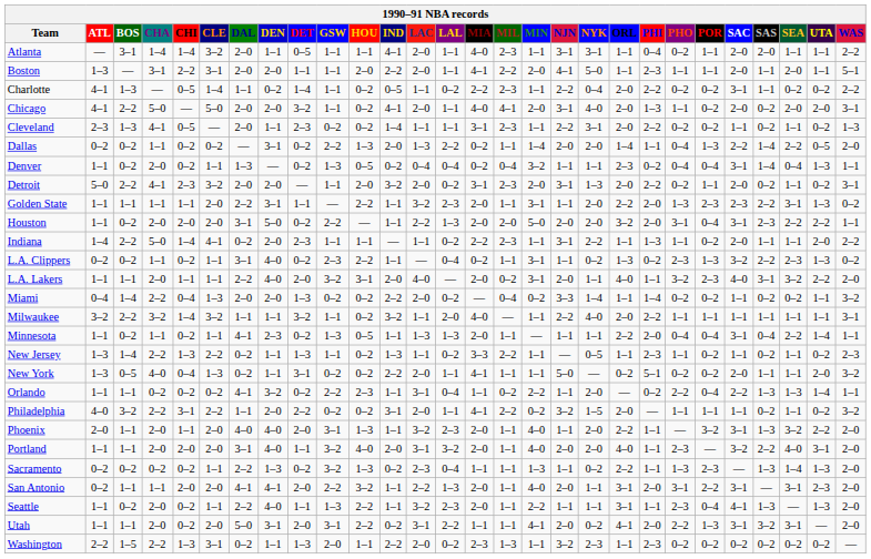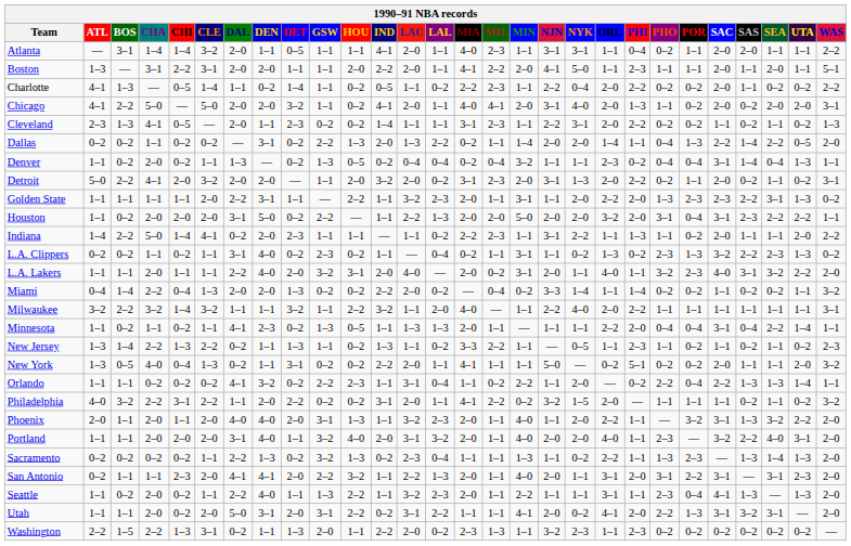 <table class="wikitable" style="font-size:95%; text-align:center;">
 <tr>
 <th colspan=28>1990–91 NBA records</th>
 </tr>
 <tr>
 <th width=100>Team</th>
 <th style="background:#FF0000;color:#FFFFFF;width=35">ATL</th>
 <th style="background:#006400;color:#FFFFFF;width=35">BOS</th>
 <th style="background:#008080;color:#800080;width=35">CHA</th>
 <th style="background:#FF0000;color:#000000;width=35">CHI</th>
 <th style="background:#000080;color:#FF8C00;width=35">CLE</th>
 <th style="background:#008000;color:#00008B;width=35">DAL</th>
 <th style="background:#0000CD;color:#FFD700;width=35">DEN</th>
 <th style="background:#0000FF;color:#FF0000;width=35">DET</th>
 <th style="background:#0000FF;color:#FFD700;width=35">GSW</th>
 <th style="background:#FF0000;color:#FFD700;width=35">HOU</th>
 <th style="background:#000080;color:#FFD700;width=35">IND</th>
 <th style="background:#F9160D;color:#1A2E8B;width=35">LAC</th>
 <th style="background:#800080;color:#FFD700;width=35">LAL</th>
 <th style="background:#000000;color:#8B0000;width=35">MIA</th>
 <th style="background:#006400;color:#B22222;width=35">MIL</th>
 <th style="background:#0000FF;color:#228B22;width=35">MIN</th>
 <th style="background:#DC143C;color:#0000CD;width=35">NJN</th>
 <th style="background:#0000FF;color:#FF8C00;width=35">NYK</th>
 <th style="background:#0000FF;color:#000000;width=35">ORL</th>
 <th style="background:#FF0000;color:#0000FF;width=35">PHI</th>
 <th style="background:#800080;color:#FF4500;width=35">PHO</th>
 <th style="background:#000000;color:#FF0000;width=35">POR</th>
 <th style="background:#0000FF;color:#FFFFFF;width=35">SAC</th>
 <th style="background:#000000;color:#C0C0C0;width=35">SAS</th>
 <th style="background:#005831;color:#FFC322;width=35">SEA</th>
 <th style="background:#36004A;color:#FFFF00;width=35">UTA</th>
 <th style="background:#DC143C;color:#0000CD;width=35">WAS</th>
 </tr>
 <tr>
 <td style="text-align:left;"><a href='#'>Atlanta</a></td>
 <td>—</td>
 <td>3–1</td>
 <td>1–4</td>
 <td>1–4</td>
 <td>3–2</td>
 <td>2–0</td>
 <td>1–1</td>
 <td>0–5</td>
 <td>1–1</td>
 <td>1–1</td>
 <td>4–1</td>
 <td>2–0</td>
 <td>1–1</td>
 <td>4–0</td>
 <td>2–3</td>
 <td>1–1</td>
 <td>3–1</td>
 <td>3–1</td>
 <td>1–1</td>
 <td>0–4</td>
 <td>0–2</td>
 <td>1–1</td>
 <td>2–0</td>
 <td>2–0</td>
 <td>1–1</td>
 <td>1–1</td>
 <td>2–2</td>
 </tr>
 <tr>
 <td style="text-align:left;"><a href='#'>Boston</a></td>
 <td>1–3</td>
 <td>—</td>
 <td>3–1</td>
 <td>2–2</td>
 <td>3–1</td>
 <td>2–0</td>
 <td>2–0</td>
 <td>1–1</td>
 <td>1–1</td>
 <td>2–0</td>
 <td>2–2</td>
 <td>2–0</td>
 <td>1–1</td>
 <td>4–1</td>
 <td>2–2</td>
 <td>2–0</td>
 <td>4–1</td>
 <td>5–0</td>
 <td>1–1</td>
 <td>2–3</td>
 <td>1–1</td>
 <td>1–1</td>
 <td>2–0</td>
 <td>1–1</td>
 <td>2–0</td>
 <td>1–1</td>
 <td>5–1</td>
 </tr>
 <tr>
 <td style="text-align:left;">Charlotte</td>
 <td>4–1</td>
 <td>1–3</td>
 <td>—</td>
 <td>0–5</td>
 <td>1–4</td>
 <td>1–1</td>
 <td>0–2</td>
 <td>1–4</td>
 <td>1–1</td>
 <td>0–2</td>
 <td>0–5</td>
 <td>1–1</td>
 <td>0–2</td>
 <td>2–2</td>
 <td>2–3</td>
 <td>1–1</td>
 <td>2–2</td>
 <td>0–4</td>
 <td>2–0</td>
 <td>2–2</td>
 <td>0–2</td>
 <td>0–2</td>
-<td>3–1</td>
+<td>2–0</td>
 <td>1–1</td>
 <td>0–2</td>
 <td>0–2</td>
 <td>2–2</td>
 </tr>
 <tr>
 <td style="text-align:left;"><a href='#'>Chicago</a></td>
 <td>4–1</td>
 <td>2–2</td>
 <td>5–0</td>
 <td>—</td>
 <td>5–0</td>
 <td>2–0</td>
 <td>2–0</td>
 <td>3–2</td>
 <td>1–1</td>
 <td>0–2</td>
 <td>4–1</td>
 <td>2–0</td>
 <td>1–1</td>
 <td>4–0</td>
 <td>4–1</td>
 <td>2–0</td>
 <td>3–1</td>
 <td>4–0</td>
 <td>2–0</td>
 <td>1–3</td>
 <td>1–1</td>
 <td>0–2</td>
 <td>2–0</td>
 <td>0–2</td>
 <td>2–0</td>
 <td>2–0</td>
 <td>3–1</td>
 </tr>
 <tr>
 <td style="text-align:left;"><a href='#'>Cleveland</a></td>
 <td>2–3</td>
 <td>1–3</td>
 <td>4–1</td>
 <td>0–5</td>
 <td>—</td>
 <td>2–0</td>
 <td>1–1</td>
 <td>2–3</td>
 <td>0–2</td>
 <td>0–2</td>
 <td>1–4</td>
 <td>1–1</td>
 <td>1–1</td>
 <td>3–1</td>
 <td>2–3</td>
 <td>1–1</td>
 <td>2–2</td>
 <td>3–1</td>
 <td>2–0</td>
 <td>2–2</td>
 <td>0–2</td>
 <td>0–2</td>
 <td>1–1</td>
 <td>0–2</td>
 <td>1–1</td>
 <td>0–2</td>
 <td>1–3</td>
 </tr>
 <tr>
 <td style="text-align:left;"><a href='#'>Dallas</a></td>
 <td>0–2</td>
 <td>0–2</td>
 <td>1–1</td>
 <td>0–2</td>
 <td>0–2</td>
 <td>—</td>
 <td>3–1</td>
 <td>0–2</td>
 <td>2–2</td>
 <td>1–3</td>
 <td>2–0</td>
 <td>1–3</td>
 <td>2–2</td>
 <td>0–2</td>
 <td>1–1</td>
 <td>1–4</td>
 <td>2–0</td>
 <td>2–0</td>
 <td>1–4</td>
 <td>1–1</td>
 <td>0–4</td>
 <td>1–3</td>
 <td>2–2</td>
 <td>1–4</td>
 <td>2–2</td>
 <td>0–5</td>
 <td>2–0</td>
 </tr>
 <tr>
 <td style="text-align:left;"><a href='#'>Denver</a></td>
 <td>1–1</td>
 <td>0–2</td>
 <td>2–0</td>
 <td>0–2</td>
 <td>1–1</td>
 <td>1–3</td>
 <td>—</td>
 <td>0–2</td>
 <td>1–3</td>
 <td>0–5</td>
 <td>0–2</td>
 <td>0–4</td>
 <td>0–4</td>
 <td>0–2</td>
 <td>0–4</td>
 <td>3–2</td>
 <td>1–1</td>
 <td>1–1</td>
 <td>2–3</td>
 <td>0–2</td>
 <td>0–4</td>
 <td>0–4</td>
 <td>3–1</td>
 <td>1–4</td>
 <td>0–4</td>
 <td>1–3</td>
 <td>1–1</td>
 </tr>
 <tr>
 <td style="text-align:left;"><a href='#'>Detroit</a></td>
 <td>5–0</td>
 <td>2–2</td>
 <td>4–1</td>
-<td>2–3</td>
+<td>2–0</td>
 <td>3–2</td>
 <td>2–0</td>
 <td>2–0</td>
 <td>—</td>
 <td>1–1</td>
 <td>2–0</td>
 <td>3–2</td>
 <td>2–0</td>
 <td>0–2</td>
 <td>3–1</td>
 <td>2–3</td>
 <td>2–0</td>
 <td>3–1</td>
 <td>1–3</td>
 <td>2–0</td>
 <td>2–2</td>
 <td>0–2</td>
 <td>1–1</td>
 <td>2–0</td>
 <td>0–2</td>
 <td>1–1</td>
 <td>0–2</td>
 <td>3–1</td>
 </tr>
 <tr>
 <td style="text-align:left;"><a href='#'>Golden State</a></td>
 <td>1–1</td>
 <td>1–1</td>
 <td>1–1</td>
 <td>1–1</td>
 <td>2–0</td>
 <td>2–2</td>
 <td>3–1</td>
 <td>1–1</td>
 <td>—</td>
 <td>2–2</td>
 <td>1–1</td>
 <td>3–2</td>
 <td>2–3</td>
 <td>2–0</td>
 <td>1–1</td>
 <td>3–1</td>
 <td>1–1</td>
 <td>2–0</td>
 <td>2–2</td>
 <td>2–0</td>
 <td>1–3</td>
 <td>2–3</td>
 <td>2–3</td>
 <td>2–2</td>
 <td>3–1</td>
 <td>1–3</td>
 <td>0–2</td>
 </tr>
 <tr>
 <td style="text-align:left;"><a href='#'>Houston</a></td>
 <td>1–1</td>
 <td>0–2</td>
 <td>2–0</td>
 <td>2–0</td>
 <td>2–0</td>
 <td>3–1</td>
 <td>5–0</td>
 <td>0–2</td>
 <td>2–2</td>
 <td>—</td>
 <td>1–1</td>
 <td>2–2</td>
 <td>1–3</td>
 <td>2–0</td>
 <td>2–0</td>
 <td>5–0</td>
 <td>2–0</td>
 <td>2–0</td>
 <td>3–2</td>
 <td>2–0</td>
 <td>3–1</td>
 <td>0–4</td>
 <td>3–1</td>
 <td>2–3</td>
 <td>2–2</td>
 <td>2–2</td>
 <td>1–1</td>
 </tr>
 <tr>
 <td style="text-align:left;"><a href='#'>Indiana</a></td>
 <td>1–4</td>
 <td>2–2</td>
 <td>5–0</td>
 <td>1–4</td>
 <td>4–1</td>
 <td>0–2</td>
 <td>2–0</td>
 <td>2–3</td>
 <td>1–1</td>
 <td>1–1</td>
 <td>—</td>
 <td>1–1</td>
 <td>0–2</td>
 <td>2–2</td>
 <td>2–3</td>
 <td>1–1</td>
 <td>3–1</td>
 <td>2–2</td>
 <td>1–1</td>
 <td>1–3</td>
 <td>1–1</td>
 <td>0–2</td>
 <td>2–0</td>
 <td>1–1</td>
 <td>1–1</td>
 <td>2–0</td>
 <td>2–2</td>
 </tr>
 <tr>
 <td style="text-align:left;"><a href='#'>L.A. Clippers</a></td>
 <td>0–2</td>
 <td>0–2</td>
 <td>1–1</td>
 <td>0–2</td>
 <td>1–1</td>
 <td>3–1</td>
 <td>4–0</td>
 <td>0–2</td>
 <td>2–3</td>
-<td>2–2</td>
+<td>0–2</td>
 <td>1–1</td>
 <td>—</td>
 <td>0–4</td>
 <td>0–2</td>
 <td>1–1</td>
 <td>3–1</td>
 <td>1–1</td>
 <td>0–2</td>
 <td>1–3</td>
 <td>0–2</td>
 <td>2–3</td>
 <td>1–3</td>
 <td>3–2</td>
 <td>2–2</td>
 <td>2–3</td>
 <td>1–3</td>
 <td>0–2</td>
 </tr>
 <tr>
 <td style="text-align:left;"><a href='#'>L.A. Lakers</a></td>
 <td>1–1</td>
 <td>1–1</td>
 <td>2–0</td>
 <td>1–1</td>
 <td>1–1</td>
 <td>2–2</td>
 <td>4–0</td>
 <td>2–0</td>
 <td>3–2</td>
 <td>3–1</td>
 <td>2–0</td>
 <td>4–0</td>
 <td>—</td>
 <td>2–0</td>
 <td>0–2</td>
 <td>3–1</td>
 <td>2–0</td>
 <td>1–1</td>
 <td>4–0</td>
 <td>1–1</td>
 <td>3–2</td>
 <td>2–3</td>
 <td>4–0</td>
 <td>3–1</td>
 <td>3–2</td>
 <td>2–2</td>
 <td>2–0</td>
 </tr>
 <tr>
 <td style="text-align:left;"><a href='#'>Miami</a></td>
 <td>0–4</td>
 <td>1–4</td>
 <td>2–2</td>
 <td>0–4</td>
 <td>1–3</td>
 <td>2–0</td>
 <td>2–0</td>
 <td>1–3</td>
 <td>0–2</td>
 <td>0–2</td>
 <td>2–2</td>
 <td>2–0</td>
 <td>0–2</td>
 <td>—</td>
 <td>0–4</td>
 <td>0–2</td>
 <td>3–3</td>
 <td>1–4</td>
 <td>1–1</td>
 <td>1–4</td>
 <td>0–2</td>
 <td>0–2</td>
 <td>1–1</td>
 <td>0–2</td>
 <td>0–2</td>
 <td>1–1</td>
 <td>3–2</td>
 </tr>
 <tr>
 <td style="text-align:left;"><a href='#'>Milwaukee</a></td>
 <td>3–2</td>
 <td>2–2</td>
 <td>3–2</td>
 <td>1–4</td>
 <td>3–2</td>
 <td>1–1</td>
 <td>1–1</td>
 <td>3–2</td>
 <td>1–1</td>
-<td>0–2</td>
+<td>2–2</td>
 <td>3–2</td>
 <td>1–1</td>
 <td>2–0</td>
 <td>4–0</td>
 <td>—</td>
 <td>1–1</td>
 <td>2–2</td>
 <td>4–0</td>
 <td>2–0</td>
 <td>2–2</td>
 <td>1–1</td>
 <td>1–1</td>
 <td>1–1</td>
 <td>1–1</td>
 <td>1–1</td>
 <td>1–1</td>
 <td>3–1</td>
 </tr>
 <tr>
 <td style="text-align:left;"><a href='#'>Minnesota</a></td>
 <td>1–1</td>
 <td>0–2</td>
 <td>1–1</td>
 <td>0–2</td>
 <td>1–1</td>
 <td>4–1</td>
 <td>2–3</td>
 <td>0–2</td>
 <td>1–3</td>
 <td>0–5</td>
 <td>1–1</td>
 <td>1–3</td>
 <td>1–3</td>
 <td>2–0</td>
 <td>1–1</td>
 <td>—</td>
 <td>1–1</td>
 <td>1–1</td>
 <td>2–2</td>
 <td>2–0</td>
 <td>0–4</td>
 <td>0–4</td>
 <td>3–1</td>
 <td>0–4</td>
 <td>2–2</td>
 <td>1–4</td>
 <td>1–1</td>
 </tr>
 <tr>
 <td style="text-align:left;"><a href='#'>New Jersey</a></td>
 <td>1–3</td>
 <td>1–4</td>
 <td>2–2</td>
 <td>1–3</td>
 <td>2–2</td>
 <td>0–2</td>
 <td>1–1</td>
 <td>1–3</td>
 <td>1–1</td>
 <td>0–2</td>
 <td>1–3</td>
 <td>1–1</td>
 <td>0–2</td>
 <td>3–3</td>
 <td>2–2</td>
 <td>1–1</td>
 <td>—</td>
 <td>0–5</td>
 <td>1–1</td>
 <td>2–3</td>
 <td>1–1</td>
 <td>0–2</td>
 <td>1–1</td>
 <td>0–2</td>
 <td>1–1</td>
 <td>0–2</td>
 <td>2–3</td>
 </tr>
 <tr>
 <td style="text-align:left;"><a href='#'>New York</a></td>
 <td>1–3</td>
 <td>0–5</td>
 <td>4–0</td>
 <td>0–4</td>
 <td>1–3</td>
 <td>0–2</td>
 <td>1–1</td>
 <td>3–1</td>
 <td>0–2</td>
 <td>0–2</td>
 <td>2–2</td>
 <td>2–0</td>
 <td>1–1</td>
 <td>4–1</td>
 <td>1–1</td>
 <td>1–1</td>
 <td>5–0</td>
 <td>—</td>
 <td>0–2</td>
 <td>5–1</td>
 <td>0–2</td>
 <td>0–2</td>
 <td>2–0</td>
 <td>1–1</td>
 <td>1–1</td>
 <td>2–0</td>
 <td>3–2</td>
 </tr>
 <tr>
 <td style="text-align:left;"><a href='#'>Orlando</a></td>
 <td>1–1</td>
 <td>1–1</td>
 <td>0–2</td>
 <td>0–2</td>
 <td>0–2</td>
 <td>4–1</td>
 <td>3–2</td>
 <td>0–2</td>
 <td>2–2</td>
 <td>2–3</td>
 <td>1–1</td>
 <td>3–1</td>
 <td>0–4</td>
 <td>1–1</td>
 <td>0–2</td>
 <td>2–2</td>
 <td>1–1</td>
 <td>2–0</td>
 <td>—</td>
 <td>0–2</td>
 <td>2–2</td>
 <td>0–4</td>
 <td>2–2</td>
 <td>1–3</td>
 <td>1–3</td>
 <td>1–4</td>
 <td>1–1</td>
 </tr>
 <tr>
 <td style="text-align:left;"><a href='#'>Philadelphia</a></td>
 <td>4–0</td>
 <td>3–2</td>
 <td>2–2</td>
 <td>3–1</td>
 <td>2–2</td>
 <td>1–1</td>
 <td>2–0</td>
 <td>2–2</td>
 <td>0–2</td>
 <td>0–2</td>
 <td>3–1</td>
 <td>2–0</td>
 <td>1–1</td>
 <td>4–1</td>
 <td>2–2</td>
 <td>0–2</td>
 <td>3–2</td>
 <td>1–5</td>
 <td>2–0</td>
 <td>—</td>
 <td>1–1</td>
 <td>1–1</td>
 <td>1–1</td>
 <td>0–2</td>
 <td>1–1</td>
 <td>0–2</td>
 <td>3–2</td>
 </tr>
 <tr>
 <td style="text-align:left;"><a href='#'>Phoenix</a></td>
 <td>2–0</td>
 <td>1–1</td>
 <td>2–0</td>
 <td>1–1</td>
 <td>2–0</td>
 <td>4–0</td>
 <td>4–0</td>
 <td>2–0</td>
 <td>3–1</td>
 <td>1–3</td>
 <td>1–1</td>
 <td>3–2</td>
 <td>2–3</td>
 <td>2–0</td>
 <td>1–1</td>
 <td>4–0</td>
 <td>1–1</td>
 <td>2–0</td>
 <td>2–2</td>
 <td>1–1</td>
 <td>—</td>
 <td>3–2</td>
 <td>3–1</td>
 <td>1–3</td>
 <td>3–2</td>
 <td>2–2</td>
 <td>2–0</td>
 </tr>
 <tr>
 <td style="text-align:left;"><a href='#'>Portland</a></td>
 <td>1–1</td>
 <td>1–1</td>
 <td>2–0</td>
 <td>2–0</td>
 <td>2–0</td>
 <td>3–1</td>
 <td>4–0</td>
 <td>1–1</td>
 <td>3–2</td>
 <td>4–0</td>
 <td>2–0</td>
 <td>3–1</td>
 <td>3–2</td>
 <td>2–0</td>
 <td>1–1</td>
 <td>4–0</td>
 <td>2–0</td>
 <td>2–0</td>
 <td>4–0</td>
 <td>1–1</td>
 <td>2–3</td>
 <td>—</td>
 <td>3–2</td>
 <td>2–2</td>
 <td>4–0</td>
 <td>3–1</td>
 <td>2–0</td>
 </tr>
 <tr>
 <td style="text-align:left;"><a href='#'>Sacramento</a></td>
 <td>0–2</td>
 <td>0–2</td>
 <td>0–2</td>
 <td>0–2</td>
 <td>1–1</td>
 <td>2–2</td>
 <td>1–3</td>
 <td>0–2</td>
 <td>3–2</td>
 <td>1–3</td>
 <td>0–2</td>
 <td>2–3</td>
 <td>0–4</td>
 <td>1–1</td>
 <td>1–1</td>
 <td>1–3</td>
 <td>1–1</td>
 <td>0–2</td>
 <td>2–2</td>
 <td>1–1</td>
 <td>1–3</td>
 <td>2–3</td>
 <td>—</td>
 <td>1–3</td>
 <td>1–4</td>
 <td>1–3</td>
 <td>2–0</td>
 </tr>
 <tr>
 <td style="text-align:left;"><a href='#'>San Antonio</a></td>
 <td>0–2</td>
 <td>1–1</td>
 <td>1–1</td>
-<td>2–0</td>
+<td>2–3</td>
 <td>2–0</td>
 <td>4–1</td>
 <td>4–1</td>
 <td>2–0</td>
 <td>2–2</td>
 <td>3–2</td>
 <td>1–1</td>
 <td>2–2</td>
 <td>1–3</td>
 <td>2–0</td>
 <td>1–1</td>
 <td>4–0</td>
 <td>2–0</td>
 <td>1–1</td>
 <td>3–1</td>
 <td>2–0</td>
 <td>3–1</td>
 <td>2–2</td>
 <td>3–1</td>
 <td>—</td>
 <td>3–1</td>
 <td>2–3</td>
 <td>2–0</td>
 </tr>
 <tr>
 <td style="text-align:left;"><a href='#'>Seattle</a></td>
 <td>1–1</td>
 <td>0–2</td>
 <td>2–0</td>
 <td>0–2</td>
 <td>1–1</td>
 <td>2–2</td>
 <td>4–0</td>
 <td>1–1</td>
 <td>1–3</td>
 <td>2–2</td>
 <td>1–1</td>
 <td>3–2</td>
 <td>2–3</td>
 <td>2–0</td>
 <td>1–1</td>
 <td>2–2</td>
 <td>1–1</td>
 <td>1–1</td>
 <td>3–1</td>
 <td>1–1</td>
 <td>2–3</td>
 <td>0–4</td>
 <td>4–1</td>
 <td>1–3</td>
 <td>—</td>
 <td>1–3</td>
 <td>2–0</td>
 </tr>
 <tr>
 <td style="text-align:left;"><a href='#'>Utah</a></td>
 <td>1–1</td>
 <td>1–1</td>
 <td>2–0</td>
 <td>0–2</td>
 <td>2–0</td>
 <td>5–0</td>
 <td>3–1</td>
 <td>2–0</td>
 <td>3–1</td>
 <td>2–2</td>
 <td>0–2</td>
 <td>3–1</td>
 <td>2–2</td>
 <td>1–1</td>
 <td>1–1</td>
 <td>4–1</td>
 <td>2–0</td>
 <td>0–2</td>
 <td>4–1</td>
 <td>2–0</td>
 <td>2–2</td>
 <td>1–3</td>
 <td>3–1</td>
 <td>3–2</td>
 <td>3–1</td>
 <td>—</td>
 <td>2–0</td>
 </tr>
 <tr>
 <td style="text-align:left;"><a href='#'>Washington</a></td>
 <td>2–2</td>
 <td>1–5</td>
 <td>2–2</td>
 <td>1–3</td>
 <td>3–1</td>
 <td>0–2</td>
 <td>1–1</td>
 <td>1–3</td>
 <td>2–0</td>
 <td>1–1</td>
 <td>2–2</td>
 <td>2–0</td>
 <td>0–2</td>
 <td>2–3</td>
 <td>1–3</td>
 <td>1–1</td>
 <td>3–2</td>
 <td>2–3</td>
 <td>1–1</td>
 <td>2–3</td>
 <td>0–2</td>
 <td>0–2</td>
 <td>0–2</td>
 <td>0–2</td>
 <td>0–2</td>
 <td>0–2</td>
 <td>—</td>
 </tr>
 </table>
